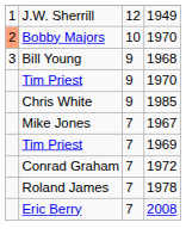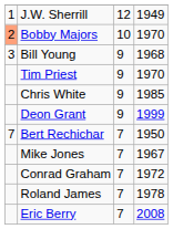 <table class="wikitable">
 <tr>
 </tr>
 <tr>
 <td>1</td>
 <td>J.W. Sherrill</td>
 <td>12</td>
 <td>1949</td>
 </tr>
 <tr>
 <td style="background: lightsalmon;">2</td>
 <td><a href='#'>Bobby Majors</a></td>
 <td>10</td>
 <td>1970</td>
 </tr>
 <tr>
 <td>3</td>
 <td>Bill Young</td>
 <td>9</td>
 <td>1968</td>
 </tr>
 <tr>
 <td></td>
 <td><a href='#'>Tim Priest</a></td>
 <td>9</td>
 <td>1970</td>
 </tr>
 <tr>
 <td></td>
 <td>Chris White</td>
 <td>9</td>
 <td>1985</td>
 </tr>
 <tr>
 <td></td>
+<td><a href='#'>Deon Grant</a></td>
+<td>9</td>
+<td><a href='#'>1999</a></td>
+</tr>
+<tr>
+<td>7</td>
+<td><a href='#'>Bert Rechichar</a></td>
+<td>7</td>
+<td>1950</td>
+</tr>
+<tr>
+<td></td>
 <td>Mike Jones</td>
 <td>7</td>
 <td>1967</td>
-</tr>
-<tr>
-<td></td>
-<td><a href='#'>Tim Priest</a></td>
-<td>7</td>
-<td>1969</td>
 </tr>
 <tr>
 <td></td>
 <td>Conrad Graham</td>
 <td>7</td>
 <td>1972</td>
 </tr>
 <tr>
 <td></td>
 <td>Roland James</td>
 <td>7</td>
 <td>1978</td>
 </tr>
 <tr>
 <td></td>
 <td><a href='#'>Eric Berry</a></td>
 <td>7</td>
 <td><a href='#'>2008</a></td>
 </tr>
 </table>
